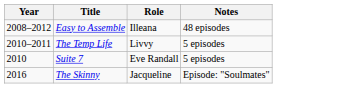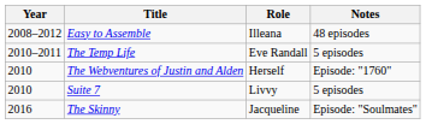 <table class="wikitable sortable">
 <tr>
 <th>Year</th>
 <th>Title</th>
 <th>Role</th>
 <th class="unsortable">Notes</th>
 </tr>
 <tr>
 <td>2008–2012</td>
 <td><em><a href='#'>Easy to Assemble</a></em></td>
 <td>Illeana</td>
 <td>48 episodes</td>
 </tr>
 <tr>
 <td>2010–2011</td>
 <td><em><a href='#'>The Temp Life</a></em></td>
-<td>Livvy</td>
+<td>Eve Randall</td>
 <td>5 episodes</td>
 </tr>
 <tr>
 <td>2010</td>
+<td><em><a href='#'>The Webventures of Justin and Alden</a></em></td>
+<td>Herself</td>
+<td>Episode: "1760"</td>
+</tr>
+<tr>
+<td>2010</td>
 <td><em><a href='#'>Suite 7</a></em></td>
-<td>Eve Randall</td>
+<td>Livvy</td>
 <td>5 episodes</td>
 </tr>
 <tr>
 <td>2016</td>
 <td><em><a href='#'>The Skinny</a></em></td>
 <td>Jacqueline</td>
 <td>Episode: "Soulmates"</td>
 </tr>
 </table>
